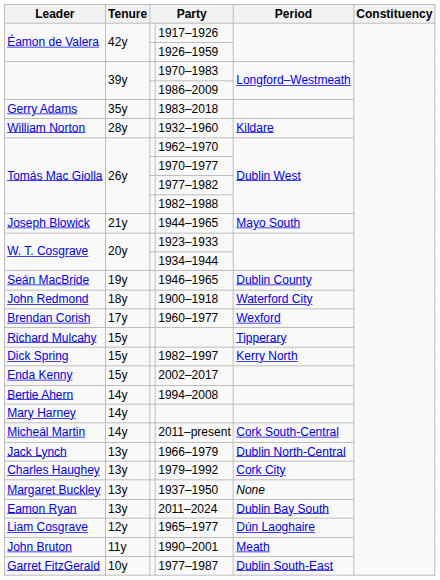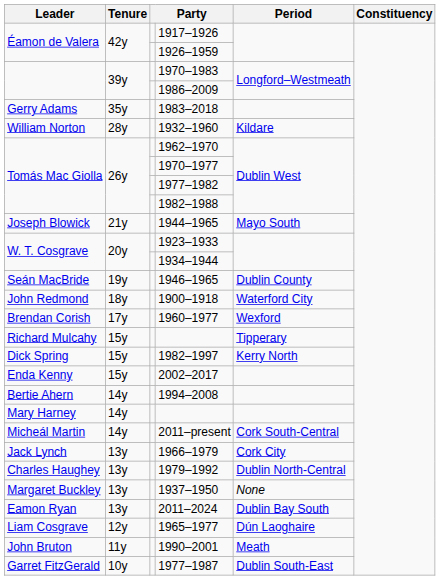 <table class="wikitable">
 <tr>
 <th>Leader</th>
 <th>Tenure</th>
 <th colspan="2">Party</th>
 <th>Period</th>
 <th>Constituency</th>
 </tr>
 <tr>
 <td rowspan=2><a href='#'>Éamon de Valera</a></td>
 <td rowspan=2>42y</td>
 <td></td>
 <td>1917–1926</td>
 <td rowspan=2></td>
 </tr>
 <tr>
 <td></td>
 <td>1926–1959</td>
 </tr>
 <tr>
 <td rowspan=2></td>
 <td rowspan=2>39y</td>
 <td></td>
 <td>1970–1983</td>
 <td rowspan=2><a href='#'>Longford–Westmeath</a></td>
 </tr>
 <tr>
 <td></td>
 <td>1986–2009</td>
 </tr>
 <tr>
 <td><a href='#'>Gerry Adams</a></td>
 <td>35y</td>
 <td></td>
 <td>1983–2018</td>
 <td></td>
 </tr>
 <tr>
 <td><a href='#'>William Norton</a></td>
 <td>28y</td>
 <td></td>
 <td>1932–1960</td>
 <td><a href='#'>Kildare</a></td>
 </tr>
 <tr>
 <td rowspan=4><a href='#'>Tomás Mac Giolla</a></td>
 <td rowspan=4>26y</td>
 <td></td>
 <td>1962–1970</td>
 <td rowspan=4><a href='#'>Dublin West</a></td>
 </tr>
 <tr>
 <td></td>
 <td>1970–1977</td>
 </tr>
 <tr>
 <td></td>
 <td>1977–1982</td>
 </tr>
 <tr>
 <td></td>
 <td>1982–1988</td>
 </tr>
 <tr>
 <td><a href='#'>Joseph Blowick</a></td>
 <td>21y</td>
 <td></td>
 <td>1944–1965</td>
 <td><a href='#'>Mayo South</a></td>
 </tr>
 <tr>
 <td rowspan=2><a href='#'>W. T. Cosgrave</a></td>
 <td rowspan=2>20y</td>
 <td></td>
 <td>1923–1933</td>
 <td rowspan=2></td>
 </tr>
 <tr>
 <td></td>
 <td>1934–1944</td>
 </tr>
 <tr>
 <td><a href='#'>Seán MacBride</a></td>
 <td>19y</td>
 <td></td>
 <td>1946–1965</td>
 <td><a href='#'>Dublin County</a></td>
 </tr>
 <tr>
 <td><a href='#'>John Redmond</a></td>
 <td>18y</td>
 <td></td>
 <td>1900–1918</td>
 <td><a href='#'>Waterford City</a></td>
 </tr>
 <tr>
 <td><a href='#'>Brendan Corish</a></td>
 <td>17y</td>
 <td></td>
 <td>1960–1977</td>
 <td><a href='#'>Wexford</a></td>
 </tr>
 <tr>
 <td><a href='#'>Richard Mulcahy</a></td>
 <td>15y</td>
 <td></td>
 <td></td>
 <td><a href='#'>Tipperary</a></td>
 </tr>
 <tr>
 <td><a href='#'>Dick Spring</a></td>
 <td>15y</td>
 <td></td>
 <td>1982–1997</td>
 <td><a href='#'>Kerry North</a></td>
 </tr>
 <tr>
 <td><a href='#'>Enda Kenny</a></td>
 <td>15y</td>
 <td></td>
 <td>2002–2017</td>
 <td></td>
 </tr>
 <tr>
 <td><a href='#'>Bertie Ahern</a></td>
 <td>14y</td>
 <td></td>
 <td>1994–2008</td>
 <td></td>
 </tr>
 <tr>
 <td><a href='#'>Mary Harney</a></td>
 <td>14y</td>
 <td></td>
 <td></td>
 <td></td>
 </tr>
 <tr>
 <td><a href='#'>Micheál Martin</a></td>
 <td>14y</td>
 <td></td>
 <td>2011–present</td>
 <td><a href='#'>Cork South-Central</a></td>
 </tr>
 <tr>
 <td><a href='#'>Jack Lynch</a></td>
 <td>13y</td>
 <td></td>
 <td>1966–1979</td>
-<td><a href='#'>Dublin North-Central</a></td>
+<td><a href='#'>Cork City</a></td>
 </tr>
 <tr>
 <td><a href='#'>Charles Haughey</a></td>
 <td>13y</td>
 <td></td>
 <td>1979–1992</td>
-<td><a href='#'>Cork City</a></td>
+<td><a href='#'>Dublin North-Central</a></td>
 </tr>
 <tr>
 <td><a href='#'>Margaret Buckley</a></td>
 <td>13y</td>
 <td></td>
 <td>1937–1950</td>
 <td><em>None</em></td>
 </tr>
 <tr>
 <td><a href='#'>Eamon Ryan</a></td>
 <td>13y</td>
 <td></td>
 <td>2011–2024</td>
 <td><a href='#'>Dublin Bay South</a></td>
 </tr>
 <tr>
 <td><a href='#'>Liam Cosgrave</a></td>
 <td>12y</td>
 <td></td>
 <td>1965–1977</td>
 <td><a href='#'>Dún Laoghaire</a></td>
 </tr>
 <tr>
 <td><a href='#'>John Bruton</a></td>
 <td>11y</td>
 <td></td>
 <td>1990–2001</td>
 <td><a href='#'>Meath</a></td>
 </tr>
 <tr>
 <td><a href='#'>Garret FitzGerald</a></td>
 <td>10y</td>
 <td></td>
 <td>1977–1987</td>
 <td><a href='#'>Dublin South-East</a></td>
 </tr>
 </table>
